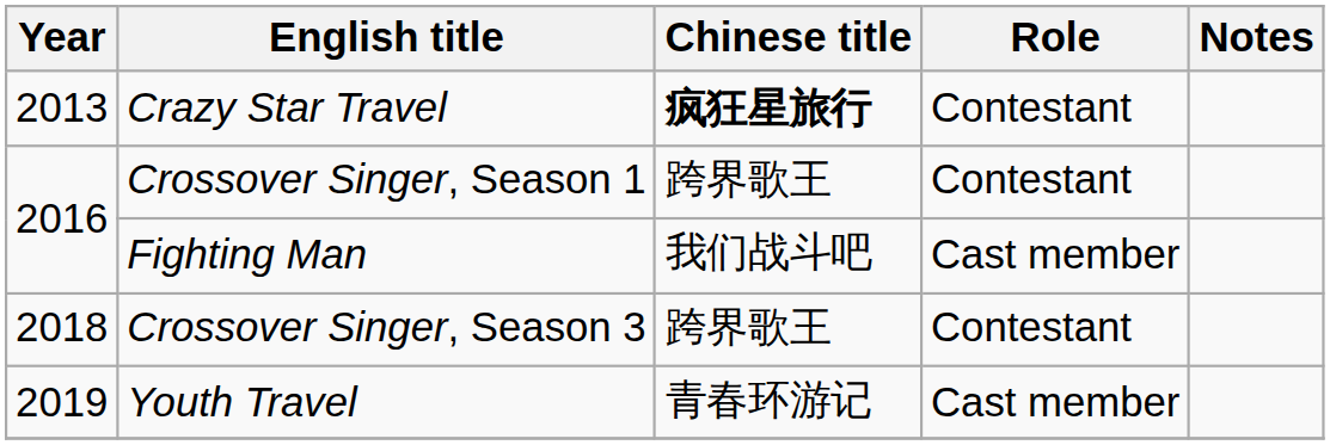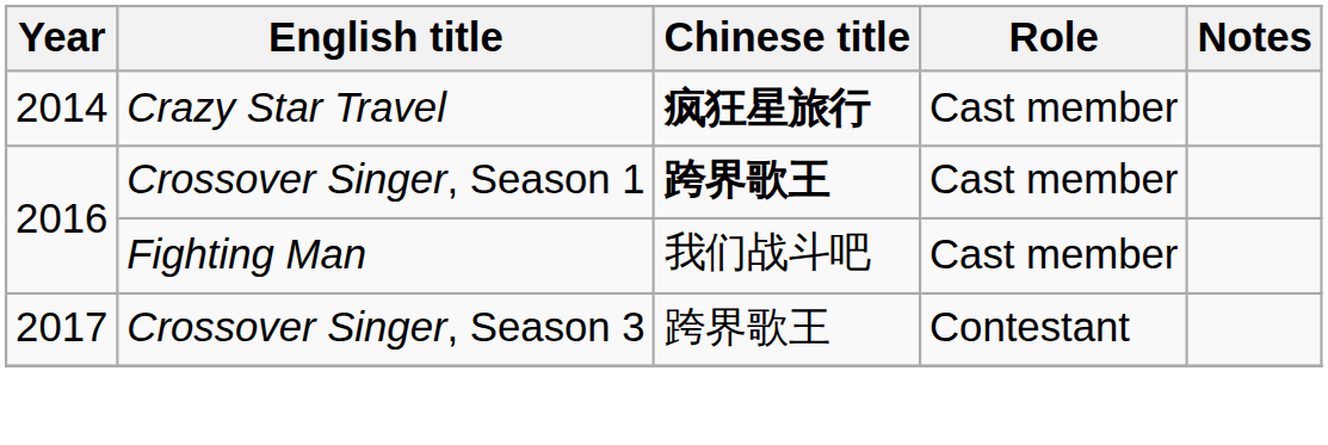 <table class="wikitable">
 <tr>
 <th>Year</th>
 <th>English title</th>
 <th>Chinese title</th>
 <th>Role</th>
 <th>Notes</th>
 </tr>
 <tr>
-<td rowspan="1">2013</td>
+<td rowspan="1">2014</td>
 <td><em>Crazy Star Travel</em></td>
 <td><strong>疯狂星旅行</strong></td>
-<td>Contestant</td>
+<td>Cast member</td>
 <td></td>
 </tr>
 <tr>
 <td rowspan="2">2016</td>
 <td><em>Crossover Singer</em>, Season 1</td>
-<td>跨界歌王</td>
-<td>Contestant</td>
+<td><strong>跨界歌王</strong></td>
+<td>Cast member</td>
 <td></td>
 </tr>
 <tr>
 <td><em>Fighting Man</em></td>
 <td>我们战斗吧</td>
 <td>Cast member</td>
 <td></td>
 </tr>
 <tr>
-<td>2018</td>
+<td>2017</td>
 <td><em>Crossover Singer</em>, Season 3</td>
 <td>跨界歌王</td>
 <td>Contestant</td>
 <td></td>
 </tr>
 <tr>
-<td>2019</td>
-<td><em>Youth Travel</em></td>
-<td>青春环游记</td>
-<td>Cast member</td>
-<td></td>
-</tr>
-<tr>
 </tr>
 </table>
